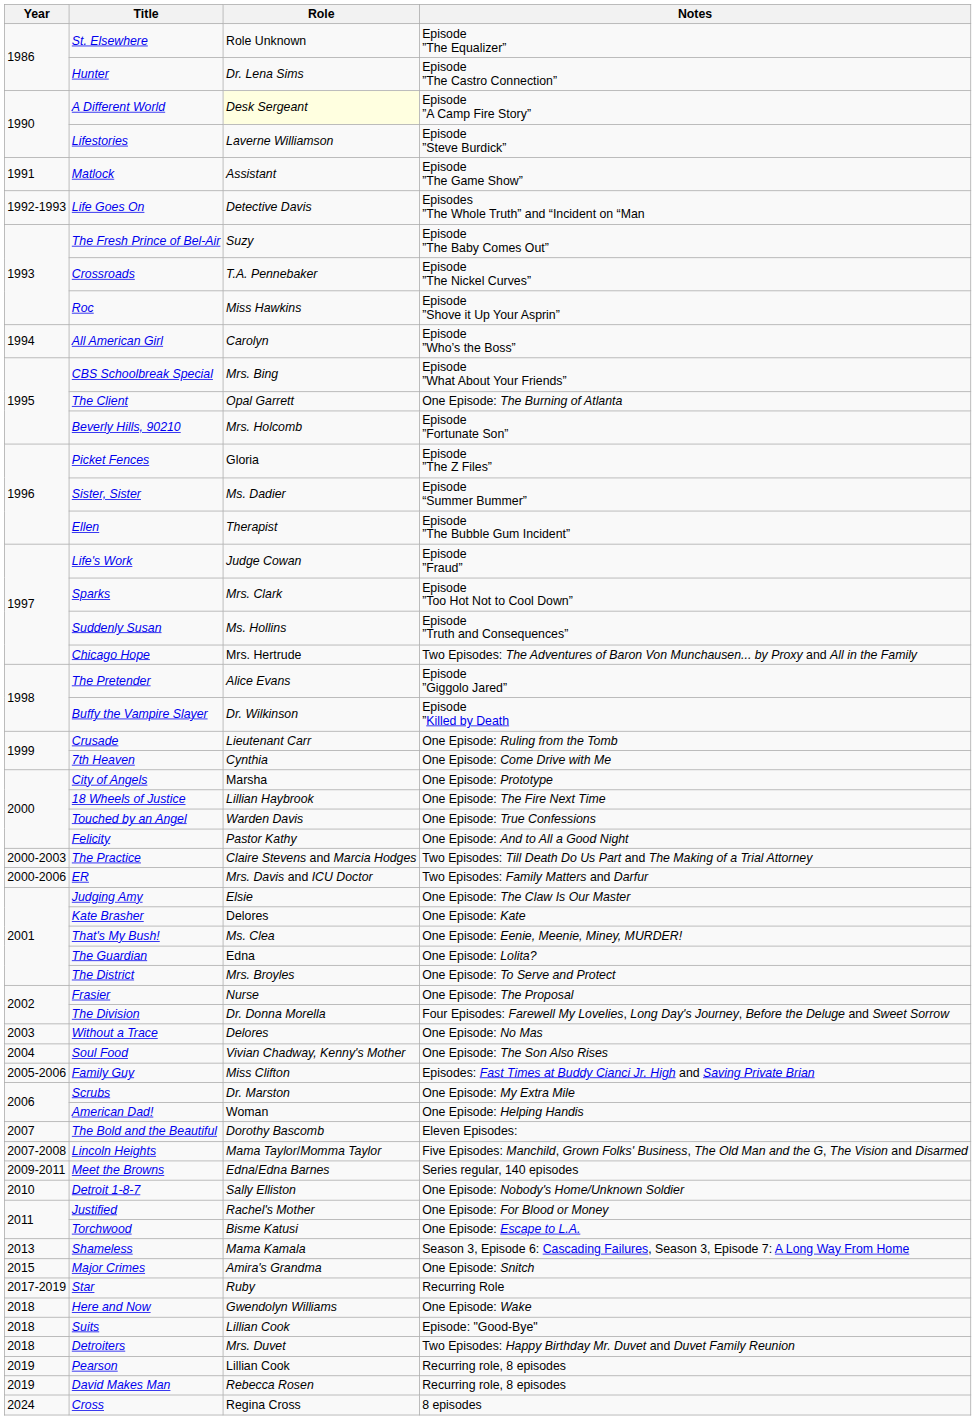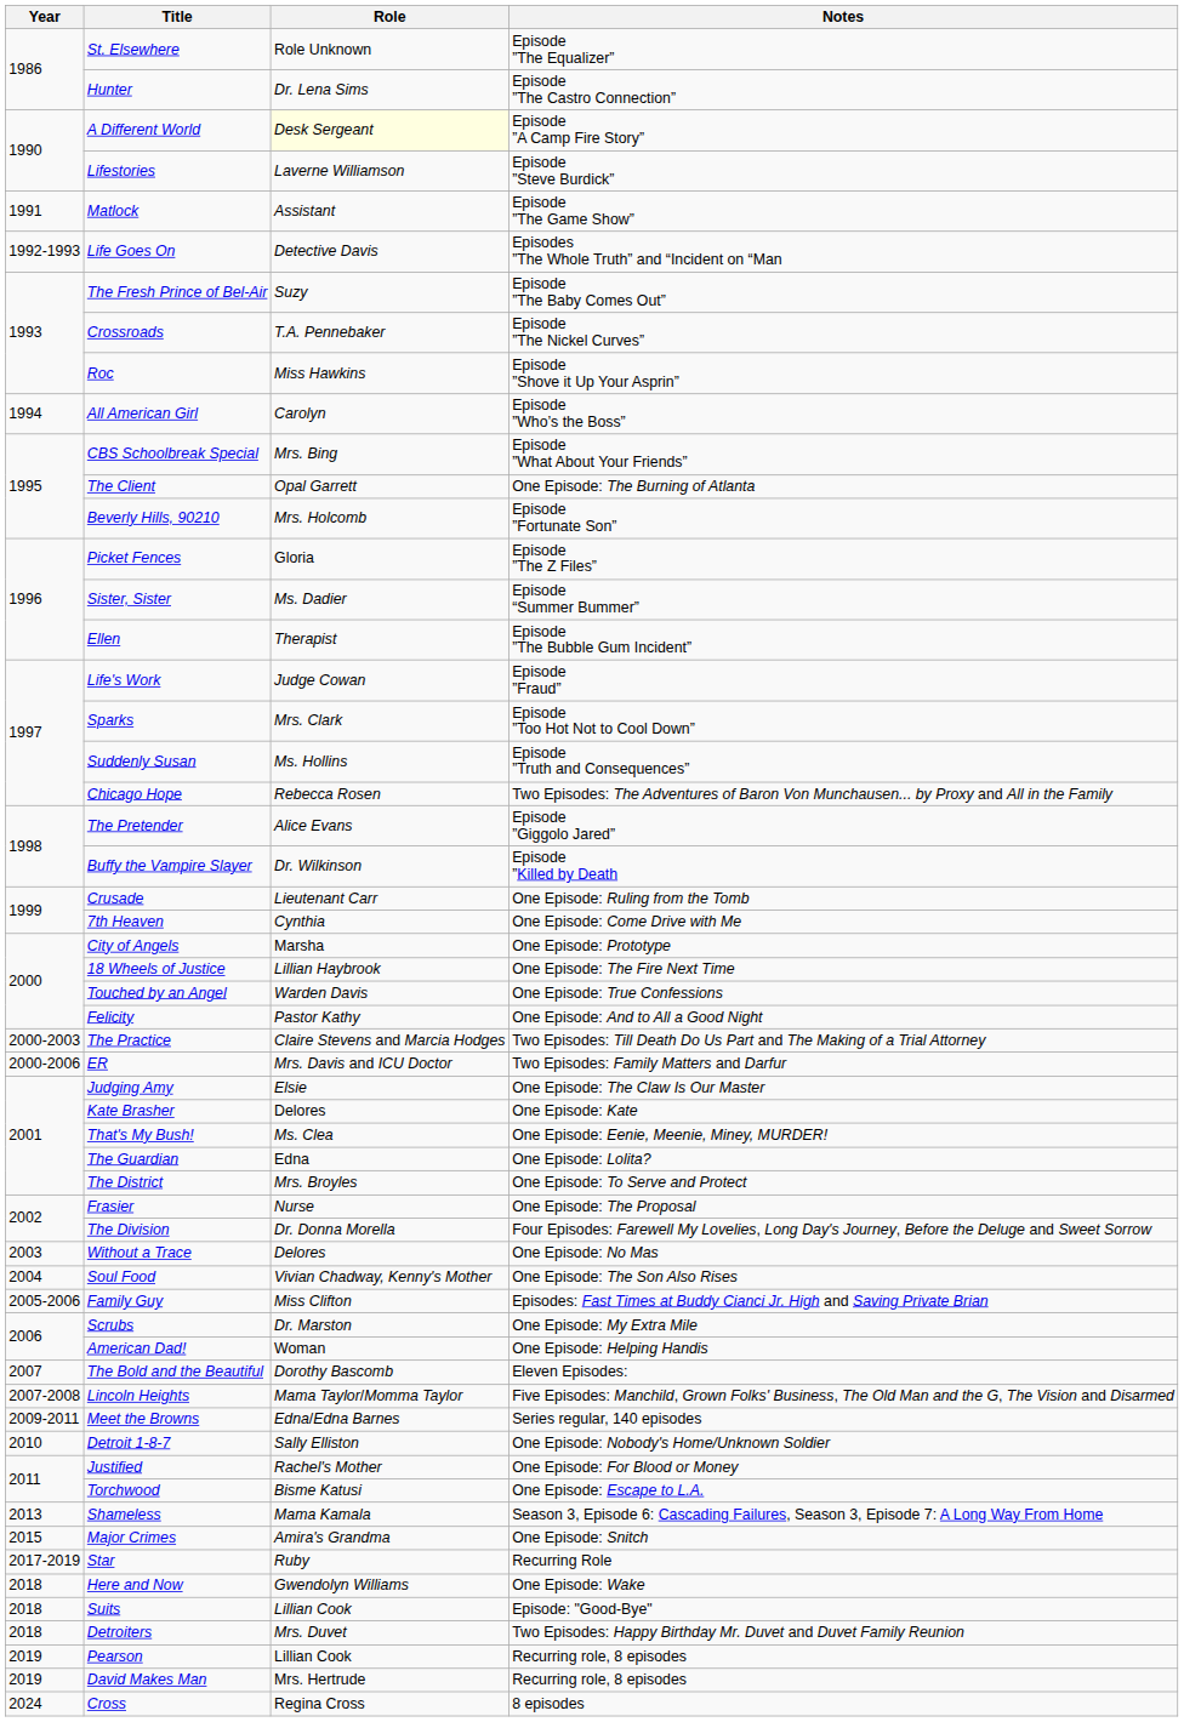 <table class="wikitable sortable">
 <tr>
 <th>Year</th>
 <th>Title</th>
 <th>Role</th>
 <th class="unsortable">Notes</th>
 </tr>
 <tr>
 <td rowspan="2">1986</td>
 <td><em><a href='#'>St. Elsewhere</a></em></td>
 <td>Role Unknown</td>
 <td>Episode<br>”The Equalizer”</td>
 </tr>
 <tr>
 <td><em><a href='#'>Hunter</a></em></td>
 <td><em>Dr. Lena Sims</em></td>
 <td>Episode<br>”The Castro Connection”</td>
 </tr>
 <tr>
 <td rowspan="2">1990</td>
 <td><em><a href='#'>A Different World</a></em></td>
 <td style="background: lightyellow;"><em>Desk Sergeant</em></td>
 <td>Episode<br>”A Camp Fire Story”</td>
 </tr>
 <tr>
 <td><em><a href='#'>Lifestories</a></em></td>
 <td><em>Laverne Williamson</em></td>
 <td>Episode<br>”Steve Burdick”</td>
 </tr>
 <tr>
 <td>1991</td>
 <td><em><a href='#'>Matlock</a></em></td>
 <td><em>Assistant</em></td>
 <td>Episode<br>”The Game Show”</td>
 </tr>
 <tr>
 <td>1992-1993</td>
 <td><em><a href='#'>Life Goes On</a></em></td>
 <td><em>Detective Davis</em></td>
 <td>Episodes<br>”The Whole Truth” and “Incident on “Man</td>
 </tr>
 <tr>
 <td rowspan="3">1993</td>
 <td><em><a href='#'>The Fresh Prince of Bel-Air</a></em></td>
 <td><em>Suzy</em></td>
 <td>Episode<br>”The Baby Comes Out”</td>
 </tr>
 <tr>
 <td><em><a href='#'>Crossroads</a></em></td>
 <td><em>T.A. Pennebaker</em></td>
 <td>Episode<br>”The Nickel Curves”</td>
 </tr>
 <tr>
 <td><em><a href='#'>Roc</a></em></td>
 <td><em>Miss Hawkins</em></td>
 <td>Episode<br>”Shove it Up Your Asprin”</td>
 </tr>
 <tr>
 <td>1994</td>
 <td><em><a href='#'>All American Girl</a></em></td>
 <td><em>Carolyn</em></td>
 <td>Episode<br>”Who’s the Boss”</td>
 </tr>
 <tr>
 <td rowspan="3">1995</td>
 <td><em><a href='#'>CBS Schoolbreak Special</a></em></td>
 <td><em>Mrs. Bing</em></td>
 <td>Episode<br>”What About Your Friends”</td>
 </tr>
 <tr>
 <td><em><a href='#'>The Client</a></em></td>
 <td><em>Opal Garrett</em></td>
 <td>One Episode: <em>The Burning of Atlanta</em></td>
 </tr>
 <tr>
 <td><em><a href='#'>Beverly Hills, 90210</a></em></td>
 <td><em>Mrs. Holcomb</em></td>
 <td>Episode<br>”Fortunate Son”</td>
 </tr>
 <tr>
 <td rowspan="3">1996</td>
 <td><em><a href='#'>Picket Fences</a></em></td>
 <td>Gloria</td>
 <td>Episode<br>”The Z Files”</td>
 </tr>
 <tr>
 <td><em><a href='#'>Sister, Sister</a></em></td>
 <td><em>Ms. Dadier</em></td>
 <td>Episode<br>“Summer Bummer”</td>
 </tr>
 <tr>
 <td><em><a href='#'>Ellen</a></em></td>
 <td><em>Therapist</em></td>
 <td>Episode<br>”The Bubble Gum Incident”</td>
 </tr>
 <tr>
 <td rowspan="4">1997</td>
 <td><em><a href='#'>Life's Work</a></em></td>
 <td><em>Judge Cowan</em></td>
 <td>Episode<br>”Fraud”</td>
 </tr>
 <tr>
 <td><em><a href='#'>Sparks</a></em></td>
 <td><em>Mrs. Clark</em></td>
 <td>Episode<br>”Too Hot Not to Cool Down”</td>
 </tr>
 <tr>
 <td><em><a href='#'>Suddenly Susan</a></em></td>
 <td><em>Ms. Hollins</em></td>
 <td>Episode<br>”Truth and Consequences”</td>
 </tr>
 <tr>
 <td><em><a href='#'>Chicago Hope</a></em></td>
-<td>Mrs. Hertrude</td>
+<td><em>Rebecca Rosen</em></td>
 <td>Two Episodes: <em>The Adventures of Baron Von Munchausen... by Proxy</em> and <em>All in the Family</em></td>
 </tr>
 <tr>
 <td rowspan="2">1998</td>
 <td><em><a href='#'>The Pretender</a></em></td>
 <td><em>Alice Evans</em></td>
 <td>Episode<br>”Giggolo Jared”</td>
 </tr>
 <tr>
 <td><em><a href='#'>Buffy the Vampire Slayer</a></em></td>
 <td><em>Dr. Wilkinson</em></td>
 <td>Episode<br>”<a href='#'>Killed by Death</a></td>
 </tr>
 <tr>
 <td rowspan="2">1999</td>
 <td><em><a href='#'>Crusade</a></em></td>
 <td><em>Lieutenant Carr</em></td>
 <td>One Episode: <em>Ruling from the Tomb</em></td>
 </tr>
 <tr>
 <td><em><a href='#'>7th Heaven</a></em></td>
 <td><em>Cynthia</em></td>
 <td>One Episode: <em>Come Drive with Me</em></td>
 </tr>
 <tr>
 <td rowspan="4">2000</td>
 <td><em><a href='#'>City of Angels</a></em></td>
 <td>Marsha</td>
 <td>One Episode: <em>Prototype</em></td>
 </tr>
 <tr>
 <td><em><a href='#'>18 Wheels of Justice</a></em></td>
 <td><em>Lillian Haybrook</em></td>
 <td>One Episode: <em>The Fire Next Time</em></td>
 </tr>
 <tr>
 <td><em><a href='#'>Touched by an Angel</a></em></td>
 <td><em>Warden Davis</em></td>
 <td>One Episode: <em>True Confessions</em></td>
 </tr>
 <tr>
 <td><em><a href='#'>Felicity</a></em></td>
 <td><em>Pastor Kathy</em></td>
 <td>One Episode: <em>And to All a Good Night</em></td>
 </tr>
 <tr>
 <td>2000-2003</td>
 <td><em><a href='#'>The Practice</a></em></td>
 <td><em>Claire Stevens</em> and <em>Marcia Hodges</em></td>
 <td>Two Episodes: <em>Till Death Do Us Part</em> and <em>The Making of a Trial Attorney</em></td>
 </tr>
 <tr>
 <td>2000-2006</td>
 <td><em><a href='#'>ER</a></em></td>
 <td><em>Mrs. Davis</em> and <em>ICU Doctor</em></td>
 <td>Two Episodes: <em>Family Matters</em> and <em>Darfur</em></td>
 </tr>
 <tr>
 <td rowspan="5">2001</td>
 <td><em><a href='#'>Judging Amy</a></em></td>
 <td><em>Elsie</em></td>
 <td>One Episode: <em>The Claw Is Our Master</em></td>
 </tr>
 <tr>
 <td><em><a href='#'>Kate Brasher</a></em></td>
 <td>Delores</td>
 <td>One Episode: <em>Kate</em></td>
 </tr>
 <tr>
 <td><em><a href='#'>That's My Bush!</a></em></td>
 <td><em>Ms. Clea</em></td>
 <td>One Episode: <em>Eenie, Meenie, Miney, MURDER!</em></td>
 </tr>
 <tr>
 <td><em><a href='#'>The Guardian</a></em></td>
 <td>Edna</td>
 <td>One Episode: <em>Lolita?</em></td>
 </tr>
 <tr>
 <td><em><a href='#'>The District</a></em></td>
 <td><em>Mrs. Broyles</em></td>
 <td>One Episode: <em>To Serve and Protect</em></td>
 </tr>
 <tr>
 <td rowspan="2">2002</td>
 <td><em><a href='#'>Frasier</a></em></td>
 <td><em>Nurse</em></td>
 <td>One Episode: <em>The Proposal</em></td>
 </tr>
 <tr>
 <td><em><a href='#'>The Division</a></em></td>
 <td><em>Dr. Donna Morella</em></td>
 <td>Four Episodes: <em>Farewell My Lovelies</em>, <em>Long Day's Journey</em>, <em>Before the Deluge</em> and <em>Sweet Sorrow</em></td>
 </tr>
 <tr>
 <td>2003</td>
 <td><em><a href='#'>Without a Trace</a></em></td>
 <td><em>Delores</em></td>
 <td>One Episode: <em>No Mas</em></td>
 </tr>
 <tr>
 <td>2004</td>
 <td><em><a href='#'>Soul Food</a></em></td>
 <td><em>Vivian Chadway, Kenny's Mother</em></td>
 <td>One Episode: <em>The Son Also Rises</em></td>
 </tr>
 <tr>
 <td>2005-2006</td>
 <td><em><a href='#'>Family Guy</a></em></td>
 <td><em>Miss Clifton</em></td>
 <td>Episodes: <em><a href='#'>Fast Times at Buddy Cianci Jr. High</a></em> and <em><a href='#'>Saving Private Brian</a></em></td>
 </tr>
 <tr>
 <td rowspan="2">2006</td>
 <td><em><a href='#'>Scrubs</a></em></td>
 <td><em>Dr. Marston</em></td>
 <td>One Episode: <em>My Extra Mile</em></td>
 </tr>
 <tr>
 <td><em><a href='#'>American Dad!</a></em></td>
 <td>Woman</td>
 <td>One Episode: <em>Helping Handis</em></td>
 </tr>
 <tr>
 <td>2007</td>
 <td><em><a href='#'>The Bold and the Beautiful</a></em></td>
 <td><em>Dorothy Bascomb</em></td>
 <td>Eleven Episodes:</td>
 </tr>
 <tr>
 <td>2007-2008</td>
 <td><em><a href='#'>Lincoln Heights</a></em></td>
 <td><em>Mama Taylor</em>/<em>Momma Taylor</em></td>
 <td>Five Episodes: <em>Manchild</em>, <em>Grown Folks' Business</em>, <em>The Old Man and the G</em>, <em>The Vision</em> and <em>Disarmed</em></td>
 </tr>
 <tr>
 <td>2009-2011</td>
 <td><em><a href='#'>Meet the Browns</a></em></td>
 <td><em>Edna</em>/<em>Edna Barnes</em></td>
 <td>Series regular, 140 episodes</td>
 </tr>
 <tr>
 <td>2010</td>
 <td><em><a href='#'>Detroit 1-8-7</a></em></td>
 <td><em>Sally Elliston</em></td>
 <td>One Episode: <em>Nobody's Home/Unknown Soldier</em></td>
 </tr>
 <tr>
 <td rowspan="2">2011</td>
 <td><em><a href='#'>Justified</a></em></td>
 <td><em>Rachel's Mother</em></td>
 <td>One Episode: <em>For Blood or Money</em></td>
 </tr>
 <tr>
 <td><em><a href='#'>Torchwood</a></em></td>
 <td><em>Bisme Katusi</em></td>
 <td>One Episode: <em><a href='#'>Escape to L.A.</a></em></td>
 </tr>
 <tr>
 <td>2013</td>
 <td><em><a href='#'>Shameless</a></em></td>
 <td><em>Mama Kamala</em></td>
 <td>Season 3, Episode 6: <a href='#'>Cascading Failures</a>, Season 3, Episode 7: <a href='#'>A Long Way From Home</a></td>
 </tr>
 <tr>
 <td>2015</td>
 <td><em><a href='#'>Major Crimes</a></em></td>
 <td><em>Amira's Grandma</em></td>
 <td>One Episode: <em>Snitch</em></td>
 </tr>
 <tr>
 <td>2017-2019</td>
 <td><em><a href='#'>Star</a></em></td>
 <td><em>Ruby</em></td>
 <td>Recurring Role</td>
 </tr>
 <tr>
 <td>2018</td>
 <td><em><a href='#'>Here and Now</a></em></td>
 <td><em>Gwendolyn Williams</em></td>
 <td>One Episode: <em>Wake</em></td>
 </tr>
 <tr>
 <td>2018</td>
 <td><em><a href='#'>Suits</a></em></td>
 <td><em>Lillian Cook</em></td>
 <td>Episode: "Good-Bye"</td>
 </tr>
 <tr>
 <td>2018</td>
 <td><em><a href='#'>Detroiters</a></em></td>
 <td><em>Mrs. Duvet</em></td>
 <td>Two Episodes: <em>Happy Birthday Mr. Duvet</em> and <em>Duvet Family Reunion</em></td>
 </tr>
 <tr>
 <td>2019</td>
 <td><em><a href='#'>Pearson</a></em></td>
 <td>Lillian Cook</td>
 <td>Recurring role, 8 episodes</td>
 </tr>
 <tr>
 <td>2019</td>
 <td><em><a href='#'>David Makes Man</a></em></td>
-<td><em>Rebecca Rosen</em></td>
+<td>Mrs. Hertrude</td>
 <td>Recurring role, 8 episodes</td>
 </tr>
 <tr>
 <td>2024</td>
 <td><em><a href='#'>Cross</a></em></td>
 <td>Regina Cross</td>
 <td>8 episodes</td>
 </tr>
 </table>
